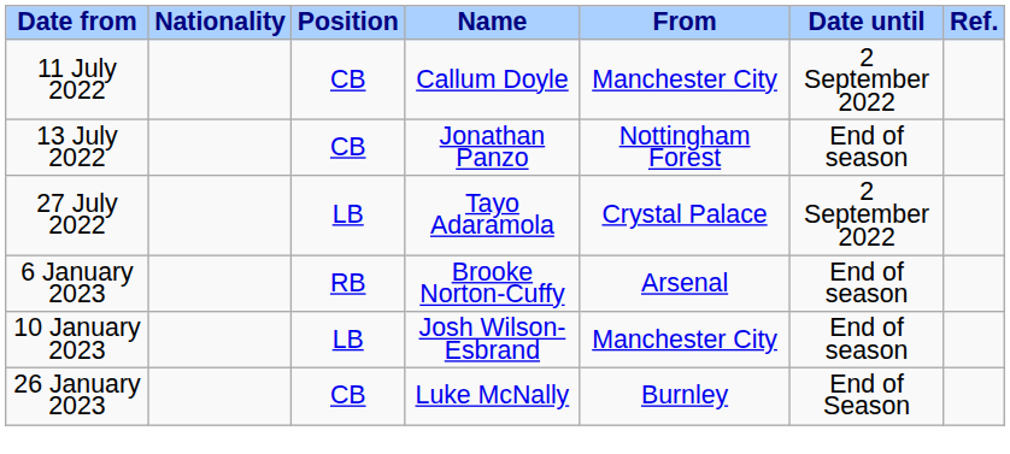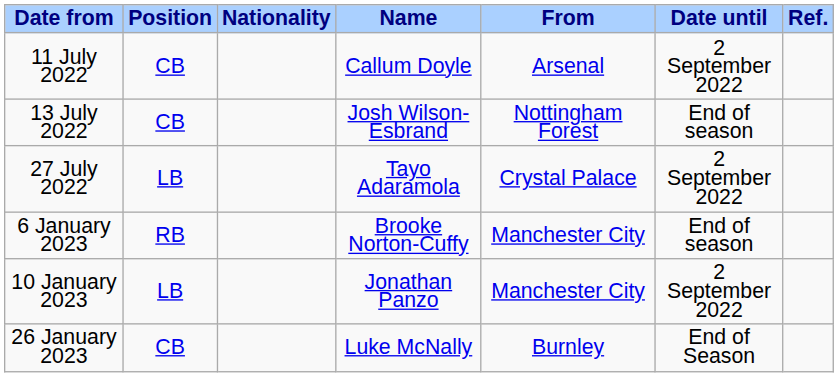 <table class="wikitable sortable alternance" style="font-size:100%; text-align:center; line-height:14px; width:100%;">
 <tr>
 <th style="background:#AAD0FF; color:#000080; width:130px;">Date from</th>
+<th style="background:#AAD0FF; color:#000080; width:50px;">Position</th>
 <th style="background:#AAD0FF; color:#000080; width:50px;">Nationality</th>
-<th style="background:#AAD0FF; color:#000080; width:50px;">Position</th>
 <th style="background:#AAD0FF; color:#000080; width:150px;">Name</th>
 <th style="background:#AAD0FF; color:#000080; width:200px;">From</th>
 <th style="background:#AAD0FF; color:#000080; width:110px;">Date until</th>
 <th style="background:#AAD0FF; color:#000080; width:25px;">Ref.</th>
 </tr>
 <tr>
 <td>11 July 2022</td>
+<td><a href='#'>CB</a></td>
 <td></td>
-<td><a href='#'>CB</a></td>
 <td><a href='#'>Callum Doyle</a></td>
-<td> <a href='#'>Manchester City</a></td>
+<td> <a href='#'>Arsenal</a></td>
 <td>2 September 2022</td>
 <td></td>
 </tr>
 <tr>
 <td>13 July 2022</td>
+<td><a href='#'>CB</a></td>
 <td></td>
-<td><a href='#'>CB</a></td>
-<td><a href='#'>Jonathan Panzo</a></td>
+<td><a href='#'>Josh Wilson-Esbrand</a></td>
 <td> <a href='#'>Nottingham Forest</a></td>
 <td>End of season</td>
 <td></td>
 </tr>
 <tr>
 <td>27 July 2022</td>
+<td><a href='#'>LB</a></td>
 <td></td>
-<td><a href='#'>LB</a></td>
 <td><a href='#'>Tayo Adaramola</a></td>
 <td> <a href='#'>Crystal Palace</a></td>
 <td>2 September 2022</td>
 <td></td>
 </tr>
 <tr>
 <td>6 January 2023</td>
+<td><a href='#'>RB</a></td>
 <td></td>
-<td><a href='#'>RB</a></td>
 <td><a href='#'>Brooke Norton-Cuffy</a></td>
-<td> <a href='#'>Arsenal</a></td>
+<td> <a href='#'>Manchester City</a></td>
 <td>End of season</td>
 <td></td>
 </tr>
 <tr>
 <td>10 January 2023</td>
+<td><a href='#'>LB</a></td>
 <td></td>
-<td><a href='#'>LB</a></td>
-<td><a href='#'>Josh Wilson-Esbrand</a></td>
+<td><a href='#'>Jonathan Panzo</a></td>
 <td> <a href='#'>Manchester City</a></td>
-<td>End of season</td>
+<td>2 September 2022</td>
 <td></td>
 </tr>
 <tr>
 <td>26 January 2023</td>
+<td><a href='#'>CB</a></td>
 <td></td>
-<td><a href='#'>CB</a></td>
 <td><a href='#'>Luke McNally</a></td>
 <td> <a href='#'>Burnley</a></td>
 <td>End of Season</td>
 <td></td>
 </tr>
 </table>
